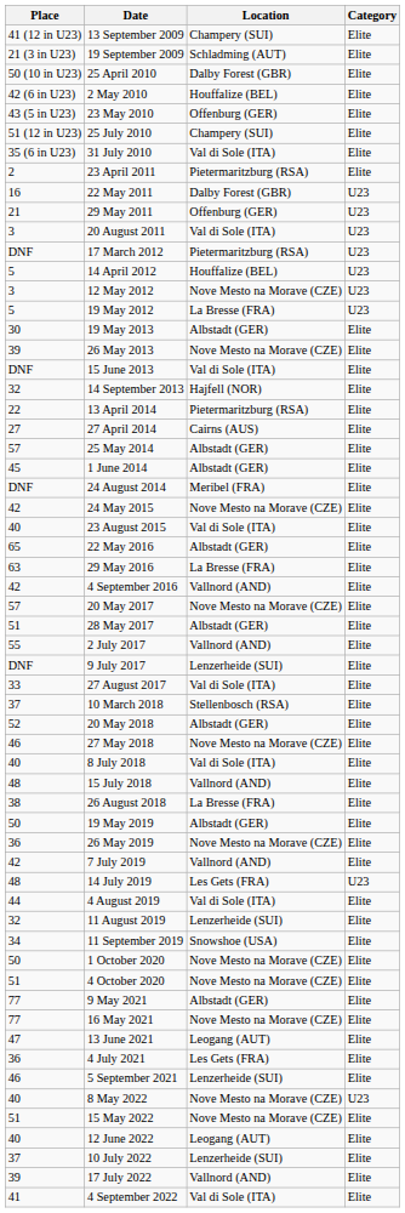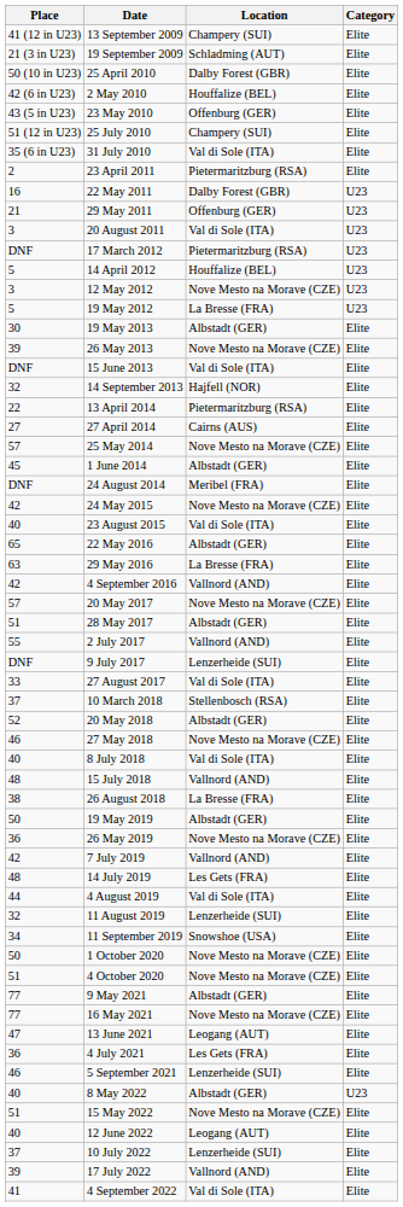 <table class="wikitable">
 <tr>
 <th>Place</th>
 <th>Date</th>
 <th>Location</th>
 <th>Category</th>
 </tr>
 <tr>
 <td>41 (12 in U23)</td>
 <td>13 September 2009</td>
 <td>Champery (SUI)</td>
 <td>Elite</td>
 </tr>
 <tr>
 <td>21 (3 in U23)</td>
 <td>19 September 2009</td>
 <td>Schladming (AUT)</td>
 <td>Elite</td>
 </tr>
 <tr>
 <td>50 (10 in U23)</td>
 <td>25 April 2010</td>
 <td>Dalby Forest (GBR)</td>
 <td>Elite</td>
 </tr>
 <tr>
 <td>42 (6 in U23)</td>
 <td>2 May 2010</td>
 <td>Houffalize (BEL)</td>
 <td>Elite</td>
 </tr>
 <tr>
 <td>43 (5 in U23)</td>
 <td>23 May 2010</td>
 <td>Offenburg (GER)</td>
 <td>Elite</td>
 </tr>
 <tr>
 <td>51 (12 in U23)</td>
 <td>25 July 2010</td>
 <td>Champery (SUI)</td>
 <td>Elite</td>
 </tr>
 <tr>
 <td>35 (6 in U23)</td>
 <td>31 July 2010</td>
 <td>Val di Sole (ITA)</td>
 <td>Elite</td>
 </tr>
 <tr>
 <td>2</td>
 <td>23 April 2011</td>
 <td>Pietermaritzburg (RSA)</td>
 <td>Elite</td>
 </tr>
 <tr>
 <td>16</td>
 <td>22 May 2011</td>
 <td>Dalby Forest (GBR)</td>
 <td>U23</td>
 </tr>
 <tr>
 <td>21</td>
 <td>29 May 2011</td>
 <td>Offenburg (GER)</td>
 <td>U23</td>
 </tr>
 <tr>
 <td>3</td>
 <td>20 August 2011</td>
 <td>Val di Sole (ITA)</td>
 <td>U23</td>
 </tr>
 <tr>
 <td>DNF</td>
 <td>17 March 2012</td>
 <td>Pietermaritzburg (RSA)</td>
 <td>U23</td>
 </tr>
 <tr>
 <td>5</td>
 <td>14 April 2012</td>
 <td>Houffalize (BEL)</td>
 <td>U23</td>
 </tr>
 <tr>
 <td>3</td>
 <td>12 May 2012</td>
 <td>Nove Mesto na Morave (CZE)</td>
 <td>U23</td>
 </tr>
 <tr>
 <td>5</td>
 <td>19 May 2012</td>
 <td>La Bresse (FRA)</td>
 <td>U23</td>
 </tr>
 <tr>
 <td>30</td>
 <td>19 May 2013</td>
 <td>Albstadt (GER)</td>
 <td>Elite</td>
 </tr>
 <tr>
 <td>39</td>
 <td>26 May 2013</td>
 <td>Nove Mesto na Morave (CZE)</td>
 <td>Elite</td>
 </tr>
 <tr>
 <td>DNF</td>
 <td>15 June 2013</td>
 <td>Val di Sole (ITA)</td>
 <td>Elite</td>
 </tr>
 <tr>
 <td>32</td>
 <td>14 September 2013</td>
 <td>Hajfell (NOR)</td>
 <td>Elite</td>
 </tr>
 <tr>
 <td>22</td>
 <td>13 April 2014</td>
 <td>Pietermaritzburg (RSA)</td>
 <td>Elite</td>
 </tr>
 <tr>
 <td>27</td>
 <td>27 April 2014</td>
 <td>Cairns (AUS)</td>
 <td>Elite</td>
 </tr>
 <tr>
 <td>57</td>
 <td>25 May 2014</td>
-<td>Albstadt (GER)</td>
+<td>Nove Mesto na Morave (CZE)</td>
 <td>Elite</td>
 </tr>
 <tr>
 <td>45</td>
 <td>1 June 2014</td>
 <td>Albstadt (GER)</td>
 <td>Elite</td>
 </tr>
 <tr>
 <td>DNF</td>
 <td>24 August 2014</td>
 <td>Meribel (FRA)</td>
 <td>Elite</td>
 </tr>
 <tr>
 <td>42</td>
 <td>24 May 2015</td>
 <td>Nove Mesto na Morave (CZE)</td>
 <td>Elite</td>
 </tr>
 <tr>
 <td>40</td>
 <td>23 August 2015</td>
 <td>Val di Sole (ITA)</td>
 <td>Elite</td>
 </tr>
 <tr>
 <td>65</td>
 <td>22 May 2016</td>
 <td>Albstadt (GER)</td>
 <td>Elite</td>
 </tr>
 <tr>
 <td>63</td>
 <td>29 May 2016</td>
 <td>La Bresse (FRA)</td>
 <td>Elite</td>
 </tr>
 <tr>
 <td>42</td>
 <td>4 September 2016</td>
 <td>Vallnord (AND)</td>
 <td>Elite</td>
 </tr>
 <tr>
 <td>57</td>
 <td>20 May 2017</td>
 <td>Nove Mesto na Morave (CZE)</td>
 <td>Elite</td>
 </tr>
 <tr>
 <td>51</td>
 <td>28 May 2017</td>
 <td>Albstadt (GER)</td>
 <td>Elite</td>
 </tr>
 <tr>
 <td>55</td>
 <td>2 July 2017</td>
 <td>Vallnord (AND)</td>
 <td>Elite</td>
 </tr>
 <tr>
 <td>DNF</td>
 <td>9 July 2017</td>
 <td>Lenzerheide (SUI)</td>
 <td>Elite</td>
 </tr>
 <tr>
 <td>33</td>
 <td>27 August 2017</td>
 <td>Val di Sole (ITA)</td>
 <td>Elite</td>
 </tr>
 <tr>
 <td>37</td>
 <td>10 March 2018</td>
 <td>Stellenbosch (RSA)</td>
 <td>Elite</td>
 </tr>
 <tr>
 <td>52</td>
 <td>20 May 2018</td>
 <td>Albstadt (GER)</td>
 <td>Elite</td>
 </tr>
 <tr>
 <td>46</td>
 <td>27 May 2018</td>
 <td>Nove Mesto na Morave (CZE)</td>
 <td>Elite</td>
 </tr>
 <tr>
 <td>40</td>
 <td>8 July 2018</td>
 <td>Val di Sole (ITA)</td>
 <td>Elite</td>
 </tr>
 <tr>
 <td>48</td>
 <td>15 July 2018</td>
 <td>Vallnord (AND)</td>
 <td>Elite</td>
 </tr>
 <tr>
 <td>38</td>
 <td>26 August 2018</td>
 <td>La Bresse (FRA)</td>
 <td>Elite</td>
 </tr>
 <tr>
 <td>50</td>
 <td>19 May 2019</td>
 <td>Albstadt (GER)</td>
 <td>Elite</td>
 </tr>
 <tr>
 <td>36</td>
 <td>26 May 2019</td>
 <td>Nove Mesto na Morave (CZE)</td>
 <td>Elite</td>
 </tr>
 <tr>
 <td>42</td>
 <td>7 July 2019</td>
 <td>Vallnord (AND)</td>
 <td>Elite</td>
 </tr>
 <tr>
 <td>48</td>
 <td>14 July 2019</td>
 <td>Les Gets (FRA)</td>
-<td>U23</td>
+<td>Elite</td>
 </tr>
 <tr>
 <td>44</td>
 <td>4 August 2019</td>
 <td>Val di Sole (ITA)</td>
 <td>Elite</td>
 </tr>
 <tr>
 <td>32</td>
 <td>11 August 2019</td>
 <td>Lenzerheide (SUI)</td>
 <td>Elite</td>
 </tr>
 <tr>
 <td>34</td>
 <td>11 September 2019</td>
 <td>Snowshoe (USA)</td>
 <td>Elite</td>
 </tr>
 <tr>
 <td>50</td>
 <td>1 October 2020</td>
 <td>Nove Mesto na Morave (CZE)</td>
 <td>Elite</td>
 </tr>
 <tr>
 <td>51</td>
 <td>4 October 2020</td>
 <td>Nove Mesto na Morave (CZE)</td>
 <td>Elite</td>
 </tr>
 <tr>
 <td>77</td>
 <td>9 May 2021</td>
 <td>Albstadt (GER)</td>
 <td>Elite</td>
 </tr>
 <tr>
 <td>77</td>
 <td>16 May 2021</td>
 <td>Nove Mesto na Morave (CZE)</td>
 <td>Elite</td>
 </tr>
 <tr>
 <td>47</td>
 <td>13 June 2021</td>
 <td>Leogang (AUT)</td>
 <td>Elite</td>
 </tr>
 <tr>
 <td>36</td>
 <td>4 July 2021</td>
 <td>Les Gets (FRA)</td>
 <td>Elite</td>
 </tr>
 <tr>
 <td>46</td>
 <td>5 September 2021</td>
 <td>Lenzerheide (SUI)</td>
 <td>Elite</td>
 </tr>
 <tr>
 <td>40</td>
 <td>8 May 2022</td>
-<td>Nove Mesto na Morave (CZE)</td>
+<td>Albstadt (GER)</td>
 <td>U23</td>
 </tr>
 <tr>
 <td>51</td>
 <td>15 May 2022</td>
 <td>Nove Mesto na Morave (CZE)</td>
 <td>Elite</td>
 </tr>
 <tr>
 <td>40</td>
 <td>12 June 2022</td>
 <td>Leogang (AUT)</td>
 <td>Elite</td>
 </tr>
 <tr>
 <td>37</td>
 <td>10 July 2022</td>
 <td>Lenzerheide (SUI)</td>
 <td>Elite</td>
 </tr>
 <tr>
 <td>39</td>
 <td>17 July 2022</td>
 <td>Vallnord (AND)</td>
 <td>Elite</td>
 </tr>
 <tr>
 <td>41</td>
 <td>4 September 2022</td>
 <td>Val di Sole (ITA)</td>
 <td>Elite</td>
 </tr>
 </table>
